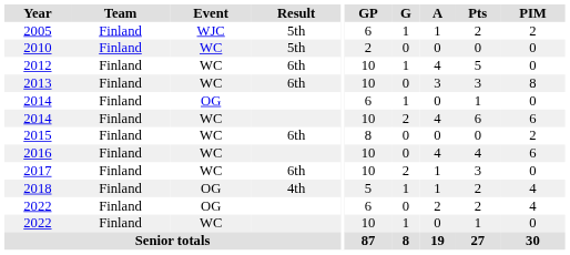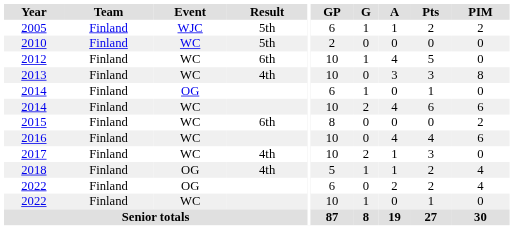 <table border="0" cellpadding="1" cellspacing="0" ID="Table3" style="text-align:center; width:40em">
 <tr ALIGN="center" bgcolor="#e0e0e0">
 <th>Year</th>
 <th>Team</th>
 <th>Event</th>
 <th>Result</th>
 <th rowspan="99" bgcolor="#ffffff"></th>
 <th>GP</th>
 <th>G</th>
 <th>A</th>
 <th>Pts</th>
 <th>PIM</th>
 </tr>
 <tr>
 <td><a href='#'>2005</a></td>
 <td><a href='#'>Finland</a></td>
 <td><a href='#'>WJC</a></td>
 <td>5th</td>
 <td>6</td>
 <td>1</td>
 <td>1</td>
 <td>2</td>
 <td>2</td>
 </tr>
 <tr bgcolor="#f0f0f0">
 <td><a href='#'>2010</a></td>
 <td><a href='#'>Finland</a></td>
 <td><a href='#'>WC</a></td>
 <td>5th</td>
 <td>2</td>
 <td>0</td>
 <td>0</td>
 <td>0</td>
 <td>0</td>
 </tr>
 <tr>
 <td><a href='#'>2012</a></td>
 <td>Finland</td>
 <td>WC</td>
 <td>6th</td>
 <td>10</td>
 <td>1</td>
 <td>4</td>
 <td>5</td>
 <td>0</td>
 </tr>
 <tr bgcolor="#f0f0f0">
 <td><a href='#'>2013</a></td>
 <td>Finland</td>
 <td>WC</td>
-<td>6th</td>
+<td>4th</td>
 <td>10</td>
 <td>0</td>
 <td>3</td>
 <td>3</td>
 <td>8</td>
 </tr>
 <tr>
 <td><a href='#'>2014</a></td>
 <td>Finland</td>
 <td><a href='#'>OG</a></td>
 <td></td>
 <td>6</td>
 <td>1</td>
 <td>0</td>
 <td>1</td>
 <td>0</td>
 </tr>
 <tr bgcolor="#f0f0f0">
 <td><a href='#'>2014</a></td>
 <td>Finland</td>
 <td>WC</td>
 <td></td>
 <td>10</td>
 <td>2</td>
 <td>4</td>
 <td>6</td>
 <td>6</td>
 </tr>
 <tr>
 <td><a href='#'>2015</a></td>
 <td>Finland</td>
 <td>WC</td>
 <td>6th</td>
 <td>8</td>
 <td>0</td>
 <td>0</td>
 <td>0</td>
 <td>2</td>
 </tr>
 <tr bgcolor="#f0f0f0">
 <td><a href='#'>2016</a></td>
 <td>Finland</td>
 <td>WC</td>
 <td></td>
 <td>10</td>
 <td>0</td>
 <td>4</td>
 <td>4</td>
 <td>6</td>
 </tr>
 <tr>
 <td><a href='#'>2017</a></td>
 <td>Finland</td>
 <td>WC</td>
-<td>6th</td>
+<td>4th</td>
 <td>10</td>
 <td>2</td>
 <td>1</td>
 <td>3</td>
 <td>0</td>
 </tr>
 <tr bgcolor="#f0f0f0">
 <td><a href='#'>2018</a></td>
 <td>Finland</td>
 <td>OG</td>
 <td>4th</td>
 <td>5</td>
 <td>1</td>
 <td>1</td>
 <td>2</td>
 <td>4</td>
 </tr>
 <tr>
 <td><a href='#'>2022</a></td>
 <td>Finland</td>
 <td>OG</td>
 <td></td>
 <td>6</td>
 <td>0</td>
 <td>2</td>
 <td>2</td>
 <td>4</td>
 </tr>
 <tr bgcolor="#f0f0f0">
 <td><a href='#'>2022</a></td>
 <td>Finland</td>
 <td>WC</td>
 <td></td>
 <td>10</td>
 <td>1</td>
 <td>0</td>
 <td>1</td>
 <td>0</td>
 </tr>
 <tr bgcolor="#e0e0e0">
 <th colspan="4">Senior totals</th>
 <th>87</th>
 <th>8</th>
 <th>19</th>
 <th>27</th>
 <th>30</th>
 </tr>
 </table>
